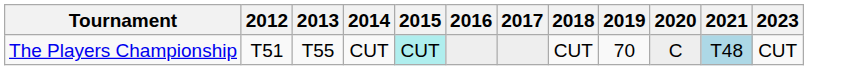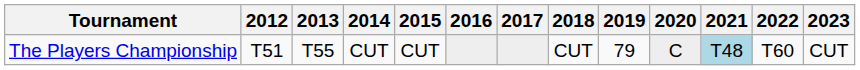 <table class="wikitable" style="font-size:95%;text-align:center;">
 <tr>
 <th>Tournament</th>
 <th>2012</th>
 <th>2013</th>
 <th>2014</th>
 <th>2015</th>
 <th>2016</th>
 <th>2017</th>
 <th>2018</th>
 <th>2019</th>
 <th>2020</th>
 <th>2021</th>
+<th>2022</th>
 <th>2023</th>
 </tr>
 <tr>
 <td align=left><a href='#'>The Players Championship</a></td>
 <td>T51</td>
 <td>T55</td>
 <td>CUT</td>
-<td style="background: paleturquoise;">CUT</td>
+<td>CUT</td>
 <td style="background:#eeeeee;"></td>
 <td style="background:#eeeeee;"></td>
 <td>CUT</td>
-<td>70</td>
+<td>79</td>
 <td style="background:#eeeeee;">C</td>
 <td style="background: lightblue;">T48</td>
+<td>T60</td>
 <td>CUT</td>
 </tr>
 </table>
